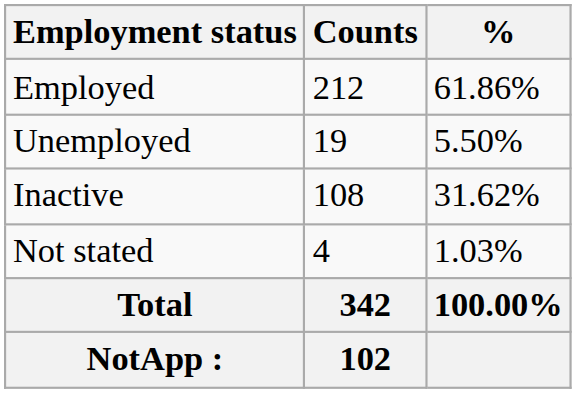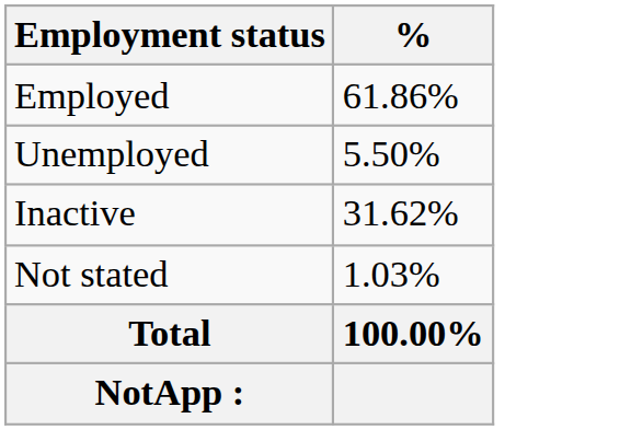 <table class="wikitable sortable">
 <tr>
 <th>Employment status</th>
-<th>Counts</th>
 <th>%</th>
 </tr>
 <tr>
 <td>Employed</td>
-<td>212</td>
 <td>61.86%</td>
 </tr>
 <tr>
 <td>Unemployed</td>
-<td>19</td>
 <td>5.50%</td>
 </tr>
 <tr>
 <td>Inactive</td>
-<td>108</td>
 <td>31.62%</td>
 </tr>
 <tr>
 <td>Not stated</td>
-<td>4</td>
 <td>1.03%</td>
 </tr>
 <tr>
 <th>Total</th>
-<th>342</th>
 <th>100.00%</th>
 </tr>
 <tr>
 <th>NotApp :</th>
-<th>102</th>
 <th></th>
 </tr>
 </table>
